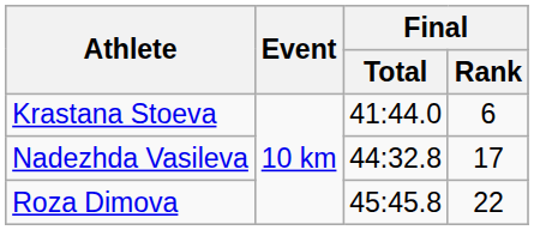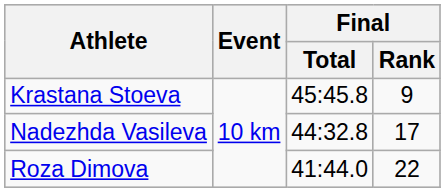 <table class="wikitable" style="font-size:90%">
 <tr>
 <th rowspan="2">Athlete</th>
 <th rowspan="2">Event</th>
 <th colspan="2">Final</th>
 </tr>
 <tr>
 <th>Total</th>
 <th>Rank</th>
 </tr>
 <tr>
 <td><a href='#'>Krastana Stoeva</a></td>
 <td align="center" rowspan="3"><a href='#'>10 km</a></td>
-<td align="center">41:44.0</td>
-<td align="center">6</td>
+<td align="center">45:45.8</td>
+<td align="center">9</td>
 </tr>
 <tr>
 <td><a href='#'>Nadezhda Vasileva</a></td>
 <td align="center">44:32.8</td>
 <td align="center">17</td>
 </tr>
 <tr>
 <td><a href='#'>Roza Dimova</a></td>
-<td align="center">45:45.8</td>
+<td align="center">41:44.0</td>
 <td align="center">22</td>
 </tr>
 </table>
